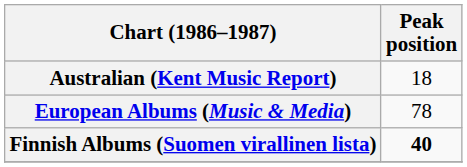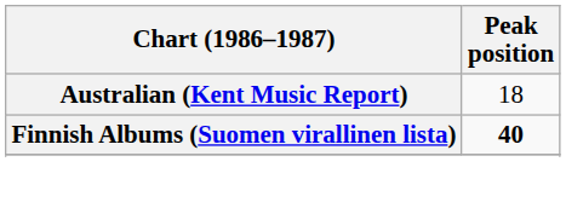 <table class="wikitable sortable plainrowheaders" style="text-align:center">
 <tr>
 <th scope="col">Chart (1986–1987)</th>
 <th scope="col">Peak<br>position</th>
 </tr>
 <tr>
 <th scope="row">Australian (<a href='#'>Kent Music Report</a>)</th>
 <td>18</td>
-</tr>
-<tr>
-<th scope="row"><a href='#'>European Albums</a> (<em><a href='#'>Music & Media</a></em>)</th>
-<td>78</td>
 </tr>
 <tr>
 <th scope="row">Finnish Albums (<a href='#'>Suomen virallinen lista</a>)</th>
 <td><strong>40</strong></td>
 </tr>
 <tr>
 </tr>
 <tr>
 </tr>
 <tr>
 </tr>
 <tr>
 </tr>
 </table>
